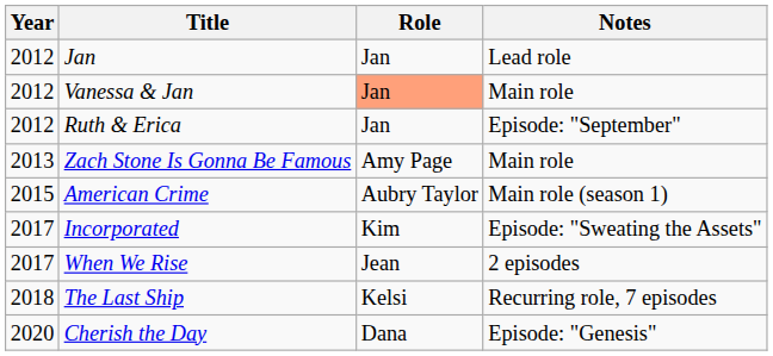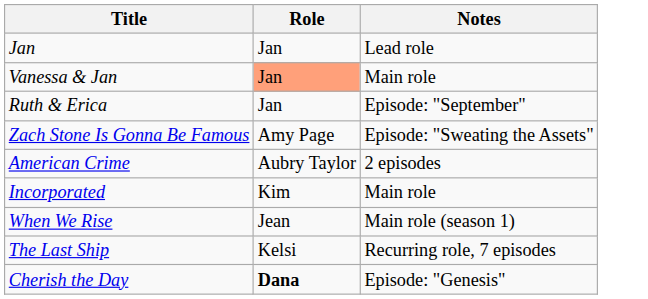 <table class="wikitable sortable">
 <tr>
-<th>Year</th>
 <th>Title</th>
 <th>Role</th>
 <th class="unsortable">Notes</th>
 </tr>
 <tr>
-<td>2012</td>
 <td><em>Jan</em></td>
 <td>Jan</td>
 <td>Lead role</td>
 </tr>
 <tr>
-<td>2012</td>
 <td><em>Vanessa & Jan</em></td>
 <td style="background: lightsalmon;">Jan</td>
 <td>Main role</td>
 </tr>
 <tr>
-<td>2012</td>
 <td><em>Ruth & Erica</em></td>
 <td>Jan</td>
 <td>Episode: "September"</td>
 </tr>
 <tr>
-<td>2013</td>
 <td><em><a href='#'>Zach Stone Is Gonna Be Famous</a></em></td>
 <td>Amy Page</td>
+<td>Episode: "Sweating the Assets"</td>
+</tr>
+<tr>
+<td><em><a href='#'>American Crime</a></em></td>
+<td>Aubry Taylor</td>
+<td>2 episodes</td>
+</tr>
+<tr>
+<td><em><a href='#'>Incorporated</a></em></td>
+<td>Kim</td>
 <td>Main role</td>
 </tr>
 <tr>
-<td>2015</td>
-<td><em><a href='#'>American Crime</a></em></td>
-<td>Aubry Taylor</td>
+<td><em><a href='#'>When We Rise</a></em></td>
+<td>Jean</td>
 <td>Main role (season 1)</td>
 </tr>
 <tr>
-<td>2017</td>
-<td><em><a href='#'>Incorporated</a></em></td>
-<td>Kim</td>
-<td>Episode: "Sweating the Assets"</td>
-</tr>
-<tr>
-<td>2017</td>
-<td><em><a href='#'>When We Rise</a></em></td>
-<td>Jean</td>
-<td>2 episodes</td>
-</tr>
-<tr>
-<td>2018</td>
 <td><em><a href='#'>The Last Ship</a></em></td>
 <td>Kelsi</td>
 <td>Recurring role, 7 episodes</td>
 </tr>
 <tr>
-<td>2020</td>
 <td><em><a href='#'>Cherish the Day</a></em></td>
-<td>Dana</td>
+<td><strong>Dana</strong></td>
 <td>Episode: "Genesis"</td>
 </tr>
 </table>
